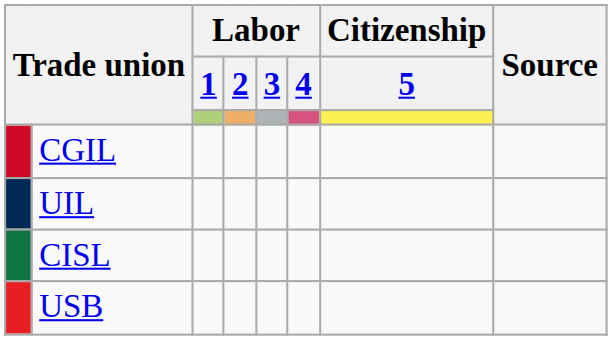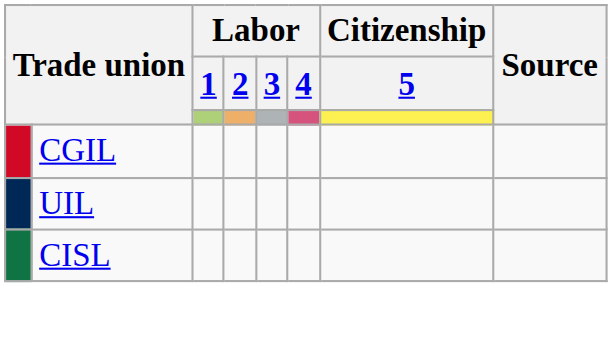 <table class="wikitable sortable">
 <tr>
 <th colspan="2" rowspan="3">Trade union</th>
 <th colspan="4">Labor</th>
 <th>Citizenship</th>
 <th rowspan="3" class="unsortable">Source</th>
 </tr>
 <tr>
 <th class="unsortable"><a href='#'>1</a></th>
 <th class="unsortable"><a href='#'>2</a></th>
 <th class="unsortable"><a href='#'>3</a></th>
 <th class="unsortable"><a href='#'>4</a></th>
 <th class="unsortable"><a href='#'>5</a></th>
 </tr>
 <tr>
 <th style="background:#aed079;"></th>
 <th style="background:#eeb069;"></th>
 <th style="background:#aeb4b6;"></th>
 <th style="background:#d5537d;"></th>
 <th style="background:#fcf151;"></th>
 </tr>
 <tr>
 <td style="background:#D10927"></td>
 <td><a href='#'>CGIL</a></td>
 <td></td>
 <td></td>
 <td></td>
 <td></td>
 <td></td>
 <td></td>
 </tr>
 <tr>
 <td style="background:#002857"></td>
 <td><a href='#'>UIL</a></td>
 <td></td>
 <td></td>
 <td></td>
 <td></td>
 <td></td>
 <td></td>
 </tr>
 <tr>
 <td style="background:#107344"></td>
 <td><a href='#'>CISL</a></td>
 <td></td>
 <td></td>
 <td></td>
 <td></td>
 <td></td>
 <td></td>
 </tr>
-<tr>
-<td style="background:#E91D24"></td>
-<td><a href='#'>USB</a></td>
-<td></td>
-<td></td>
-<td></td>
-<td></td>
-<td></td>
-<td></td>
-</tr>
 </table>
